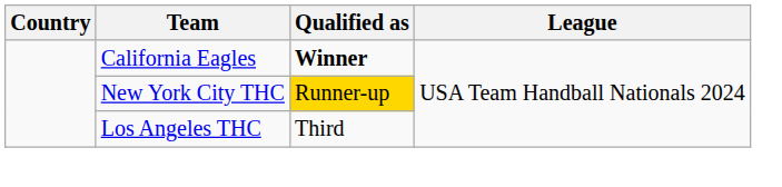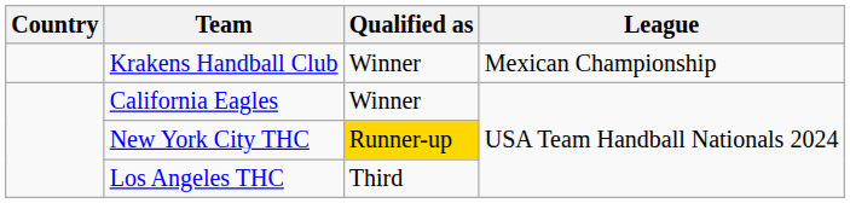 <table class="wikitable">
 <tr>
 <th>Country</th>
 <th>Team</th>
 <th>Qualified as</th>
 <th>League</th>
 </tr>
 <tr>
+<td></td>
+<td><a href='#'>Krakens Handball Club</a></td>
+<td>Winner</td>
+<td>Mexican Championship</td>
+</tr>
+<tr>
 <td rowspan="3"></td>
 <td><a href='#'>California Eagles</a></td>
-<td><strong>Winner</strong></td>
+<td>Winner</td>
 <td rowspan="3">USA Team Handball Nationals 2024</td>
 </tr>
 <tr>
 <td><a href='#'>New York City THC</a></td>
 <td style="background: gold;">Runner-up</td>
 </tr>
 <tr>
 <td><a href='#'>Los Angeles THC</a></td>
 <td>Third</td>
 </tr>
 </table>
